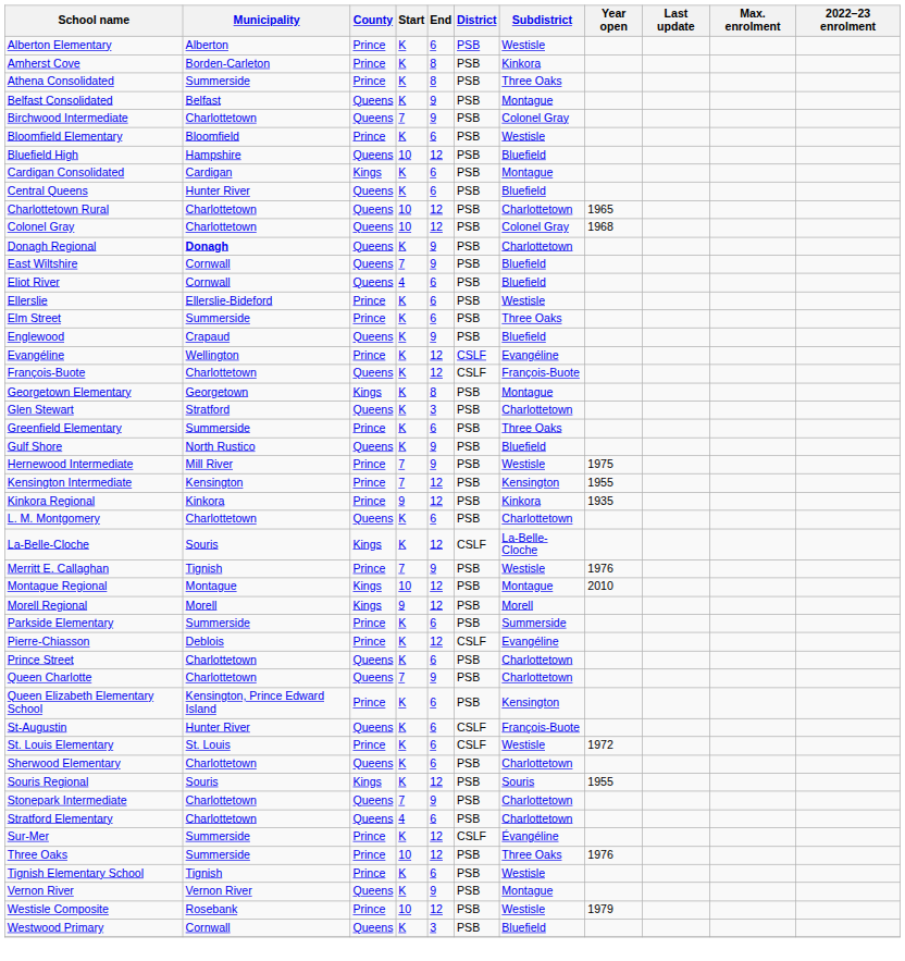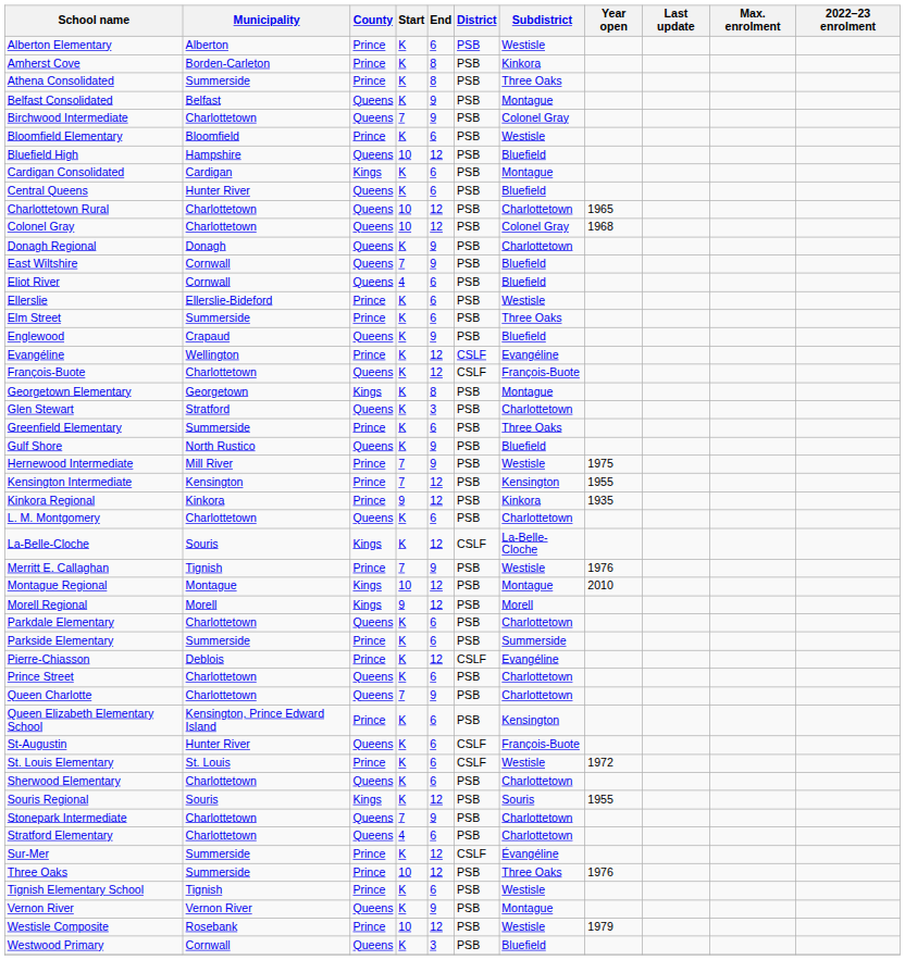 <table class="wikitable sortable" align="left">
 <tr>
 <th>School name</th>
 <th><a href='#'>Municipality</a></th>
 <th><a href='#'>County</a></th>
 <th>Start</th>
 <th>End</th>
 <th><a href='#'>District</a></th>
 <th><a href='#'>Subdistrict</a></th>
 <th>Year open</th>
 <th>Last update</th>
 <th>Max. enrolment</th>
 <th>2022–23 enrolment</th>
 </tr>
 <tr>
 <td><a href='#'>Alberton Elementary</a></td>
 <td><a href='#'>Alberton</a></td>
 <td><a href='#'>Prince</a></td>
 <td><a href='#'>K</a></td>
 <td><a href='#'>6</a></td>
 <td><a href='#'>PSB</a></td>
 <td><a href='#'>Westisle</a></td>
 <td></td>
 <td></td>
 <td></td>
 <td></td>
 </tr>
 <tr>
 <td><a href='#'>Amherst Cove</a></td>
 <td><a href='#'>Borden-Carleton</a></td>
 <td><a href='#'>Prince</a></td>
 <td><a href='#'>K</a></td>
 <td><a href='#'>8</a></td>
 <td>PSB</td>
 <td><a href='#'>Kinkora</a></td>
 <td></td>
 <td></td>
 <td></td>
 <td></td>
 </tr>
 <tr>
 <td><a href='#'>Athena Consolidated</a></td>
 <td><a href='#'>Summerside</a></td>
 <td><a href='#'>Prince</a></td>
 <td><a href='#'>K</a></td>
 <td><a href='#'>8</a></td>
 <td>PSB</td>
 <td><a href='#'>Three Oaks</a></td>
 <td></td>
 <td></td>
 <td></td>
 <td></td>
 </tr>
 <tr>
 <td><a href='#'>Belfast Consolidated</a></td>
 <td><a href='#'>Belfast</a></td>
 <td><a href='#'>Queens</a></td>
 <td><a href='#'>K</a></td>
 <td><a href='#'>9</a></td>
 <td>PSB</td>
 <td><a href='#'>Montague</a></td>
 <td></td>
 <td></td>
 <td></td>
 <td></td>
 </tr>
 <tr>
 <td><a href='#'>Birchwood Intermediate</a></td>
 <td><a href='#'>Charlottetown</a></td>
 <td><a href='#'>Queens</a></td>
 <td><a href='#'>7</a></td>
 <td><a href='#'>9</a></td>
 <td>PSB</td>
 <td><a href='#'>Colonel Gray</a></td>
 <td></td>
 <td></td>
 <td></td>
 <td></td>
 </tr>
 <tr>
 <td><a href='#'>Bloomfield Elementary</a></td>
 <td><a href='#'>Bloomfield</a></td>
 <td><a href='#'>Prince</a></td>
 <td><a href='#'>K</a></td>
 <td><a href='#'>6</a></td>
 <td>PSB</td>
 <td><a href='#'>Westisle</a></td>
 <td></td>
 <td></td>
 <td></td>
 <td></td>
 </tr>
 <tr>
 <td><a href='#'>Bluefield High</a></td>
 <td><a href='#'>Hampshire</a></td>
 <td><a href='#'>Queens</a></td>
 <td><a href='#'>10</a></td>
 <td><a href='#'>12</a></td>
 <td>PSB</td>
 <td><a href='#'>Bluefield</a></td>
 <td></td>
 <td></td>
 <td></td>
 <td></td>
 </tr>
 <tr>
 <td><a href='#'>Cardigan Consolidated</a></td>
 <td><a href='#'>Cardigan</a></td>
 <td><a href='#'>Kings</a></td>
 <td><a href='#'>K</a></td>
 <td><a href='#'>6</a></td>
 <td>PSB</td>
 <td><a href='#'>Montague</a></td>
 <td></td>
 <td></td>
 <td></td>
 <td></td>
 </tr>
 <tr>
 <td><a href='#'>Central Queens</a></td>
 <td><a href='#'>Hunter River</a></td>
 <td><a href='#'>Queens</a></td>
 <td><a href='#'>K</a></td>
 <td><a href='#'>6</a></td>
 <td>PSB</td>
 <td><a href='#'>Bluefield</a></td>
 <td></td>
 <td></td>
 <td></td>
 <td></td>
 </tr>
 <tr>
 <td><a href='#'>Charlottetown Rural</a></td>
 <td><a href='#'>Charlottetown</a></td>
 <td><a href='#'>Queens</a></td>
 <td><a href='#'>10</a></td>
 <td><a href='#'>12</a></td>
 <td>PSB</td>
 <td><a href='#'>Charlottetown</a></td>
 <td>1965</td>
 <td></td>
 <td></td>
 <td></td>
 </tr>
 <tr>
 <td><a href='#'>Colonel Gray</a></td>
 <td><a href='#'>Charlottetown</a></td>
 <td><a href='#'>Queens</a></td>
 <td><a href='#'>10</a></td>
 <td><a href='#'>12</a></td>
 <td>PSB</td>
 <td><a href='#'>Colonel Gray</a></td>
 <td>1968</td>
 <td></td>
 <td></td>
 <td></td>
 </tr>
 <tr>
 <td><a href='#'>Donagh Regional</a></td>
-<td><strong><a href='#'>Donagh</a></strong></td>
+<td><a href='#'>Donagh</a></td>
 <td><a href='#'>Queens</a></td>
 <td><a href='#'>K</a></td>
 <td><a href='#'>9</a></td>
 <td>PSB</td>
 <td><a href='#'>Charlottetown</a></td>
 <td></td>
 <td></td>
 <td></td>
 <td></td>
 </tr>
 <tr>
 <td><a href='#'>East Wiltshire</a></td>
 <td><a href='#'>Cornwall</a></td>
 <td><a href='#'>Queens</a></td>
 <td><a href='#'>7</a></td>
 <td><a href='#'>9</a></td>
 <td>PSB</td>
 <td><a href='#'>Bluefield</a></td>
 <td></td>
 <td></td>
 <td></td>
 <td></td>
 </tr>
 <tr>
 <td><a href='#'>Eliot River</a></td>
 <td><a href='#'>Cornwall</a></td>
 <td><a href='#'>Queens</a></td>
 <td><a href='#'>4</a></td>
 <td><a href='#'>6</a></td>
 <td>PSB</td>
 <td><a href='#'>Bluefield</a></td>
 <td></td>
 <td></td>
 <td></td>
 <td></td>
 </tr>
 <tr>
 <td><a href='#'>Ellerslie</a></td>
 <td><a href='#'>Ellerslie-Bideford</a></td>
 <td><a href='#'>Prince</a></td>
 <td><a href='#'>K</a></td>
 <td><a href='#'>6</a></td>
 <td>PSB</td>
 <td><a href='#'>Westisle</a></td>
 <td></td>
 <td></td>
 <td></td>
 <td></td>
 </tr>
 <tr>
 <td><a href='#'>Elm Street</a></td>
 <td><a href='#'>Summerside</a></td>
 <td><a href='#'>Prince</a></td>
 <td><a href='#'>K</a></td>
 <td><a href='#'>6</a></td>
 <td>PSB</td>
 <td><a href='#'>Three Oaks</a></td>
 <td></td>
 <td></td>
 <td></td>
 <td></td>
 </tr>
 <tr>
 <td><a href='#'>Englewood</a></td>
 <td><a href='#'>Crapaud</a></td>
 <td><a href='#'>Queens</a></td>
 <td><a href='#'>K</a></td>
 <td><a href='#'>9</a></td>
 <td>PSB</td>
 <td><a href='#'>Bluefield</a></td>
 <td></td>
 <td></td>
 <td></td>
 <td></td>
 </tr>
 <tr>
 <td><a href='#'>Evangéline</a></td>
 <td><a href='#'>Wellington</a></td>
 <td><a href='#'>Prince</a></td>
 <td><a href='#'>K</a></td>
 <td><a href='#'>12</a></td>
 <td><a href='#'>CSLF</a></td>
 <td><a href='#'>Evangéline</a></td>
 <td></td>
 <td></td>
 <td></td>
 <td></td>
 </tr>
 <tr>
 <td><a href='#'>François-Buote</a></td>
 <td><a href='#'>Charlottetown</a></td>
 <td><a href='#'>Queens</a></td>
 <td><a href='#'>K</a></td>
 <td><a href='#'>12</a></td>
 <td>CSLF</td>
 <td><a href='#'>François-Buote</a></td>
 <td></td>
 <td></td>
 <td></td>
 <td></td>
 </tr>
 <tr>
 <td><a href='#'>Georgetown Elementary</a></td>
 <td><a href='#'>Georgetown</a></td>
 <td><a href='#'>Kings</a></td>
 <td><a href='#'>K</a></td>
 <td><a href='#'>8</a></td>
 <td>PSB</td>
 <td><a href='#'>Montague</a></td>
 <td></td>
 <td></td>
 <td></td>
 <td></td>
 </tr>
 <tr>
 <td><a href='#'>Glen Stewart</a></td>
 <td><a href='#'>Stratford</a></td>
 <td><a href='#'>Queens</a></td>
 <td><a href='#'>K</a></td>
 <td><a href='#'>3</a></td>
 <td>PSB</td>
 <td><a href='#'>Charlottetown</a></td>
 <td></td>
 <td></td>
 <td></td>
 <td></td>
 </tr>
 <tr>
 <td><a href='#'>Greenfield Elementary</a></td>
 <td><a href='#'>Summerside</a></td>
 <td><a href='#'>Prince</a></td>
 <td><a href='#'>K</a></td>
 <td><a href='#'>6</a></td>
 <td>PSB</td>
 <td><a href='#'>Three Oaks</a></td>
 <td></td>
 <td></td>
 <td></td>
 <td></td>
 </tr>
 <tr>
 <td><a href='#'>Gulf Shore</a></td>
 <td><a href='#'>North Rustico</a></td>
 <td><a href='#'>Queens</a></td>
 <td><a href='#'>K</a></td>
 <td><a href='#'>9</a></td>
 <td>PSB</td>
 <td><a href='#'>Bluefield</a></td>
 <td></td>
 <td></td>
 <td></td>
 <td></td>
 </tr>
 <tr>
 <td><a href='#'>Hernewood Intermediate</a></td>
 <td><a href='#'>Mill River</a></td>
 <td><a href='#'>Prince</a></td>
 <td><a href='#'>7</a></td>
 <td><a href='#'>9</a></td>
 <td>PSB</td>
 <td><a href='#'>Westisle</a></td>
 <td>1975</td>
 <td></td>
 <td></td>
 <td></td>
 </tr>
 <tr>
 <td><a href='#'>Kensington Intermediate</a></td>
 <td><a href='#'>Kensington</a></td>
 <td><a href='#'>Prince</a></td>
 <td><a href='#'>7</a></td>
 <td><a href='#'>12</a></td>
 <td>PSB</td>
 <td><a href='#'>Kensington</a></td>
 <td>1955</td>
 <td></td>
 <td></td>
 <td></td>
 </tr>
 <tr>
 <td><a href='#'>Kinkora Regional</a></td>
 <td><a href='#'>Kinkora</a></td>
 <td><a href='#'>Prince</a></td>
 <td><a href='#'>9</a></td>
 <td><a href='#'>12</a></td>
 <td>PSB</td>
 <td><a href='#'>Kinkora</a></td>
 <td>1935</td>
 <td></td>
 <td></td>
 <td></td>
 </tr>
 <tr>
 <td><a href='#'>L. M. Montgomery</a></td>
 <td><a href='#'>Charlottetown</a></td>
 <td><a href='#'>Queens</a></td>
 <td><a href='#'>K</a></td>
 <td><a href='#'>6</a></td>
 <td>PSB</td>
 <td><a href='#'>Charlottetown</a></td>
 <td></td>
 <td></td>
 <td></td>
 <td></td>
 </tr>
 <tr>
 <td><a href='#'>La-Belle-Cloche</a></td>
 <td><a href='#'>Souris</a></td>
 <td><a href='#'>Kings</a></td>
 <td><a href='#'>K</a></td>
 <td><a href='#'>12</a></td>
 <td>CSLF</td>
 <td><a href='#'>La-Belle-Cloche</a></td>
 <td></td>
 <td></td>
 <td></td>
 <td></td>
 </tr>
 <tr>
 <td><a href='#'>Merritt E. Callaghan</a></td>
 <td><a href='#'>Tignish</a></td>
 <td><a href='#'>Prince</a></td>
 <td><a href='#'>7</a></td>
 <td><a href='#'>9</a></td>
 <td>PSB</td>
 <td><a href='#'>Westisle</a></td>
 <td>1976</td>
 <td></td>
 <td></td>
 <td></td>
 </tr>
 <tr>
 <td><a href='#'>Montague Regional</a></td>
 <td><a href='#'>Montague</a></td>
 <td><a href='#'>Kings</a></td>
 <td><a href='#'>10</a></td>
 <td><a href='#'>12</a></td>
 <td>PSB</td>
 <td><a href='#'>Montague</a></td>
 <td>2010</td>
 <td></td>
 <td></td>
 <td></td>
 </tr>
 <tr>
 <td><a href='#'>Morell Regional</a></td>
 <td><a href='#'>Morell</a></td>
 <td><a href='#'>Kings</a></td>
 <td><a href='#'>9</a></td>
 <td><a href='#'>12</a></td>
 <td>PSB</td>
 <td><a href='#'>Morell</a></td>
 <td></td>
 <td></td>
 <td></td>
 <td></td>
 </tr>
 <tr>
+<td><a href='#'>Parkdale Elementary</a></td>
+<td><a href='#'>Charlottetown</a></td>
+<td><a href='#'>Queens</a></td>
+<td><a href='#'>K</a></td>
+<td><a href='#'>6</a></td>
+<td>PSB</td>
+<td><a href='#'>Charlottetown</a></td>
+<td></td>
+<td></td>
+<td></td>
+<td></td>
+</tr>
+<tr>
 <td><a href='#'>Parkside Elementary</a></td>
 <td><a href='#'>Summerside</a></td>
 <td><a href='#'>Prince</a></td>
 <td><a href='#'>K</a></td>
 <td><a href='#'>6</a></td>
 <td>PSB</td>
 <td><a href='#'>Summerside</a></td>
 <td></td>
 <td></td>
 <td></td>
 <td></td>
 </tr>
 <tr>
 <td><a href='#'>Pierre-Chiasson</a></td>
 <td><a href='#'>Deblois</a></td>
 <td><a href='#'>Prince</a></td>
 <td><a href='#'>K</a></td>
 <td><a href='#'>12</a></td>
 <td>CSLF</td>
 <td><a href='#'>Evangéline</a></td>
 <td></td>
 <td></td>
 <td></td>
 <td></td>
 </tr>
 <tr>
 <td><a href='#'>Prince Street</a></td>
 <td><a href='#'>Charlottetown</a></td>
 <td><a href='#'>Queens</a></td>
 <td><a href='#'>K</a></td>
 <td><a href='#'>6</a></td>
 <td>PSB</td>
 <td><a href='#'>Charlottetown</a></td>
 <td></td>
 <td></td>
 <td></td>
 <td></td>
 </tr>
 <tr>
 <td><a href='#'>Queen Charlotte</a></td>
 <td><a href='#'>Charlottetown</a></td>
 <td><a href='#'>Queens</a></td>
 <td><a href='#'>7</a></td>
 <td><a href='#'>9</a></td>
 <td>PSB</td>
 <td><a href='#'>Charlottetown</a></td>
 <td></td>
 <td></td>
 <td></td>
 <td></td>
 </tr>
 <tr>
 <td><a href='#'>Queen Elizabeth Elementary School</a></td>
 <td><a href='#'>Kensington, Prince Edward Island</a></td>
 <td><a href='#'>Prince</a></td>
 <td><a href='#'>K</a></td>
 <td><a href='#'>6</a></td>
 <td>PSB</td>
 <td><a href='#'>Kensington</a></td>
 <td></td>
 <td></td>
 <td></td>
 <td></td>
 </tr>
 <tr>
 <td><a href='#'>St-Augustin</a></td>
 <td><a href='#'>Hunter River</a></td>
 <td><a href='#'>Queens</a></td>
 <td><a href='#'>K</a></td>
 <td><a href='#'>6</a></td>
 <td>CSLF</td>
 <td><a href='#'>François-Buote</a></td>
 <td></td>
 <td></td>
 <td></td>
 <td></td>
 </tr>
 <tr>
 <td><a href='#'>St. Louis Elementary</a></td>
 <td><a href='#'>St. Louis</a></td>
 <td><a href='#'>Prince</a></td>
 <td><a href='#'>K</a></td>
 <td><a href='#'>6</a></td>
 <td>CSLF</td>
 <td><a href='#'>Westisle</a></td>
 <td>1972</td>
 <td></td>
 <td></td>
 <td></td>
 </tr>
 <tr>
 <td><a href='#'>Sherwood Elementary</a></td>
 <td><a href='#'>Charlottetown</a></td>
 <td><a href='#'>Queens</a></td>
 <td><a href='#'>K</a></td>
 <td><a href='#'>6</a></td>
 <td>PSB</td>
 <td><a href='#'>Charlottetown</a></td>
 <td></td>
 <td></td>
 <td></td>
 <td></td>
 </tr>
 <tr>
 <td><a href='#'>Souris Regional</a></td>
 <td><a href='#'>Souris</a></td>
 <td><a href='#'>Kings</a></td>
 <td><a href='#'>K</a></td>
 <td><a href='#'>12</a></td>
 <td>PSB</td>
 <td><a href='#'>Souris</a></td>
 <td>1955</td>
 <td></td>
 <td></td>
 <td></td>
 </tr>
 <tr>
 <td><a href='#'>Stonepark Intermediate</a></td>
 <td><a href='#'>Charlottetown</a></td>
 <td><a href='#'>Queens</a></td>
 <td><a href='#'>7</a></td>
 <td><a href='#'>9</a></td>
 <td>PSB</td>
 <td><a href='#'>Charlottetown</a></td>
 <td></td>
 <td></td>
 <td></td>
 <td></td>
 </tr>
 <tr>
 <td><a href='#'>Stratford Elementary</a></td>
 <td><a href='#'>Charlottetown</a></td>
 <td><a href='#'>Queens</a></td>
 <td><a href='#'>4</a></td>
 <td><a href='#'>6</a></td>
 <td>PSB</td>
 <td><a href='#'>Charlottetown</a></td>
 <td></td>
 <td></td>
 <td></td>
 <td></td>
 </tr>
 <tr>
 <td><a href='#'>Sur-Mer</a></td>
 <td><a href='#'>Summerside</a></td>
 <td><a href='#'>Prince</a></td>
 <td><a href='#'>K</a></td>
 <td><a href='#'>12</a></td>
 <td>CSLF</td>
 <td><a href='#'>Évangéline</a></td>
 <td></td>
 <td></td>
 <td></td>
 <td></td>
 </tr>
 <tr>
 <td><a href='#'>Three Oaks</a></td>
 <td><a href='#'>Summerside</a></td>
 <td><a href='#'>Prince</a></td>
 <td><a href='#'>10</a></td>
 <td><a href='#'>12</a></td>
 <td>PSB</td>
 <td><a href='#'>Three Oaks</a></td>
 <td>1976</td>
 <td></td>
 <td></td>
 <td></td>
 </tr>
 <tr>
 <td><a href='#'>Tignish Elementary School</a></td>
 <td><a href='#'>Tignish</a></td>
 <td><a href='#'>Prince</a></td>
 <td><a href='#'>K</a></td>
 <td><a href='#'>6</a></td>
 <td>PSB</td>
 <td><a href='#'>Westisle</a></td>
 <td></td>
 <td></td>
 <td></td>
 <td></td>
 </tr>
 <tr>
 <td><a href='#'>Vernon River</a></td>
 <td><a href='#'>Vernon River</a></td>
 <td><a href='#'>Queens</a></td>
 <td><a href='#'>K</a></td>
 <td><a href='#'>9</a></td>
 <td>PSB</td>
 <td><a href='#'>Montague</a></td>
 <td></td>
 <td></td>
 <td></td>
 <td></td>
 </tr>
 <tr>
 <td><a href='#'>Westisle Composite</a></td>
 <td><a href='#'>Rosebank</a></td>
 <td><a href='#'>Prince</a></td>
 <td><a href='#'>10</a></td>
 <td><a href='#'>12</a></td>
 <td>PSB</td>
 <td><a href='#'>Westisle</a></td>
 <td>1979</td>
 <td></td>
 <td></td>
 <td></td>
 </tr>
 <tr>
 <td><a href='#'>Westwood Primary</a></td>
 <td><a href='#'>Cornwall</a></td>
 <td><a href='#'>Queens</a></td>
 <td><a href='#'>K</a></td>
 <td><a href='#'>3</a></td>
 <td>PSB</td>
 <td><a href='#'>Bluefield</a></td>
 <td></td>
 <td></td>
 <td></td>
 <td></td>
 </tr>
 <tr>
 </tr>
 </table>
